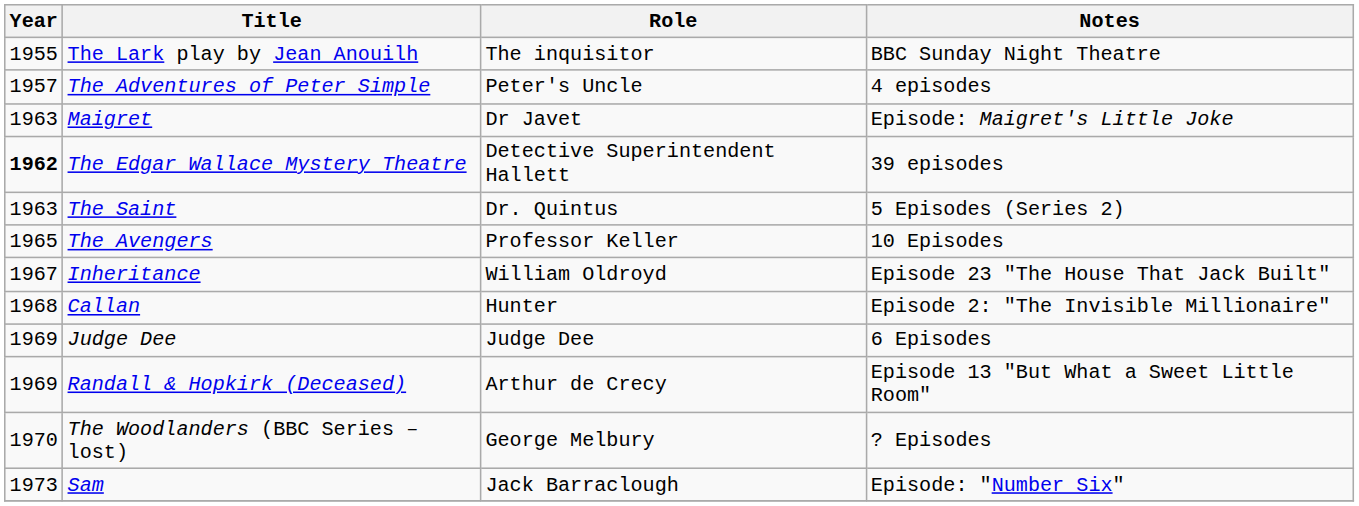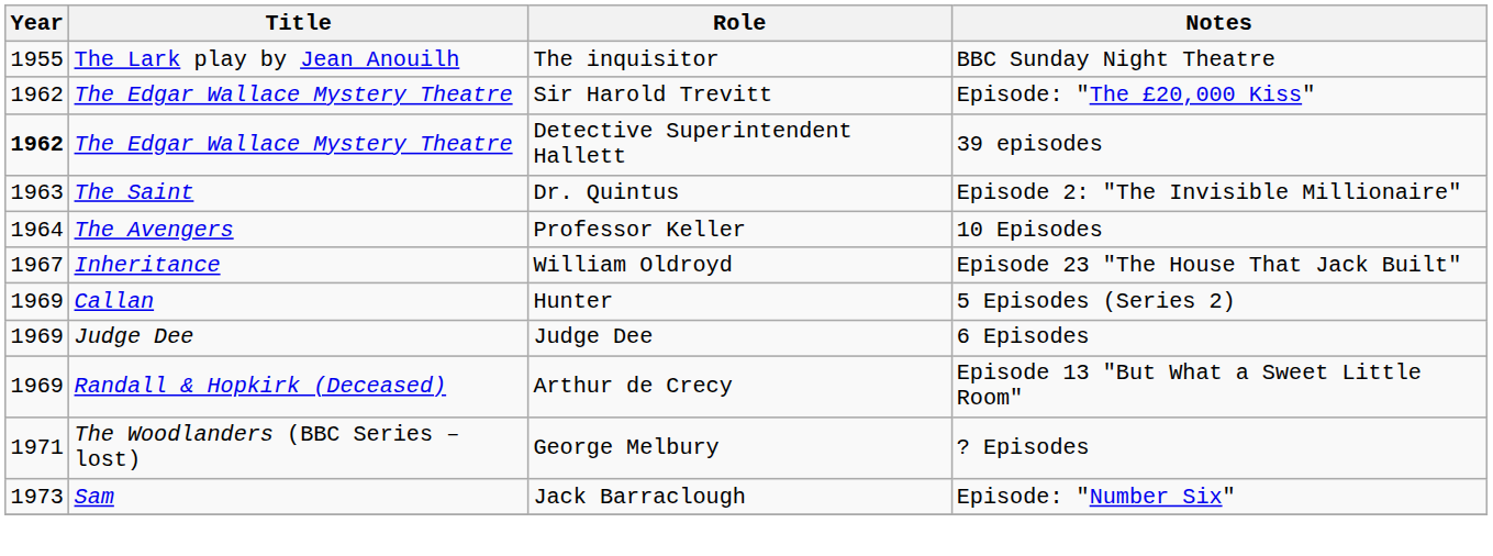 <table class="wikitable">
 <tr>
 <th>Year</th>
 <th>Title</th>
 <th>Role</th>
 <th>Notes</th>
 </tr>
 <tr>
 <td>1955</td>
 <td><a href='#'>The Lark</a> play by <a href='#'>Jean Anouilh</a></td>
 <td>The inquisitor</td>
 <td>BBC Sunday Night Theatre</td>
 </tr>
 <tr>
-<td>1957</td>
-<td><em><a href='#'>The Adventures of Peter Simple</a></em></td>
-<td>Peter's Uncle</td>
-<td>4 episodes</td>
-</tr>
-<tr>
-<td>1963</td>
-<td><em><a href='#'>Maigret</a></em></td>
-<td>Dr Javet</td>
-<td>Episode: <em>Maigret's Little Joke</em></td>
+<td>1962</td>
+<td><em><a href='#'>The Edgar Wallace Mystery Theatre</a></em></td>
+<td>Sir Harold Trevitt</td>
+<td>Episode: "<a href='#'>The £20,000 Kiss</a>"</td>
 </tr>
 <tr>
 <td><strong>1962</strong></td>
 <td><em><a href='#'>The Edgar Wallace Mystery Theatre</a></em></td>
 <td>Detective Superintendent Hallett</td>
 <td>39 episodes</td>
 </tr>
 <tr>
 <td>1963</td>
 <td><em><a href='#'>The Saint</a></em></td>
 <td>Dr. Quintus</td>
-<td>5 Episodes (Series 2)</td>
+<td>Episode 2: "The Invisible Millionaire"</td>
 </tr>
 <tr>
-<td>1965</td>
+<td>1964</td>
 <td><em><a href='#'>The Avengers</a></em></td>
 <td>Professor Keller</td>
 <td>10 Episodes</td>
 </tr>
 <tr>
 <td>1967</td>
 <td><em><a href='#'>Inheritance</a></em></td>
 <td>William Oldroyd</td>
 <td>Episode 23 "The House That Jack Built"</td>
 </tr>
 <tr>
-<td>1968</td>
+<td>1969</td>
 <td><em><a href='#'>Callan</a></em></td>
 <td>Hunter</td>
-<td>Episode 2: "The Invisible Millionaire"</td>
+<td>5 Episodes (Series 2)</td>
 </tr>
 <tr>
 <td>1969</td>
 <td><em>Judge Dee</em></td>
 <td>Judge Dee</td>
 <td>6 Episodes</td>
 </tr>
 <tr>
 <td>1969</td>
 <td><em><a href='#'>Randall & Hopkirk (Deceased)</a></em></td>
 <td>Arthur de Crecy</td>
 <td>Episode 13 "But What a Sweet Little Room"</td>
 </tr>
 <tr>
-<td>1970</td>
+<td>1971</td>
 <td><em>The Woodlanders</em> (BBC Series – lost)</td>
 <td>George Melbury</td>
 <td>? Episodes</td>
 </tr>
 <tr>
 <td>1973</td>
 <td><em><a href='#'>Sam</a></em></td>
 <td>Jack Barraclough</td>
 <td>Episode: "<a href='#'>Number Six</a>"</td>
 </tr>
 <tr>
 </tr>
 </table>
